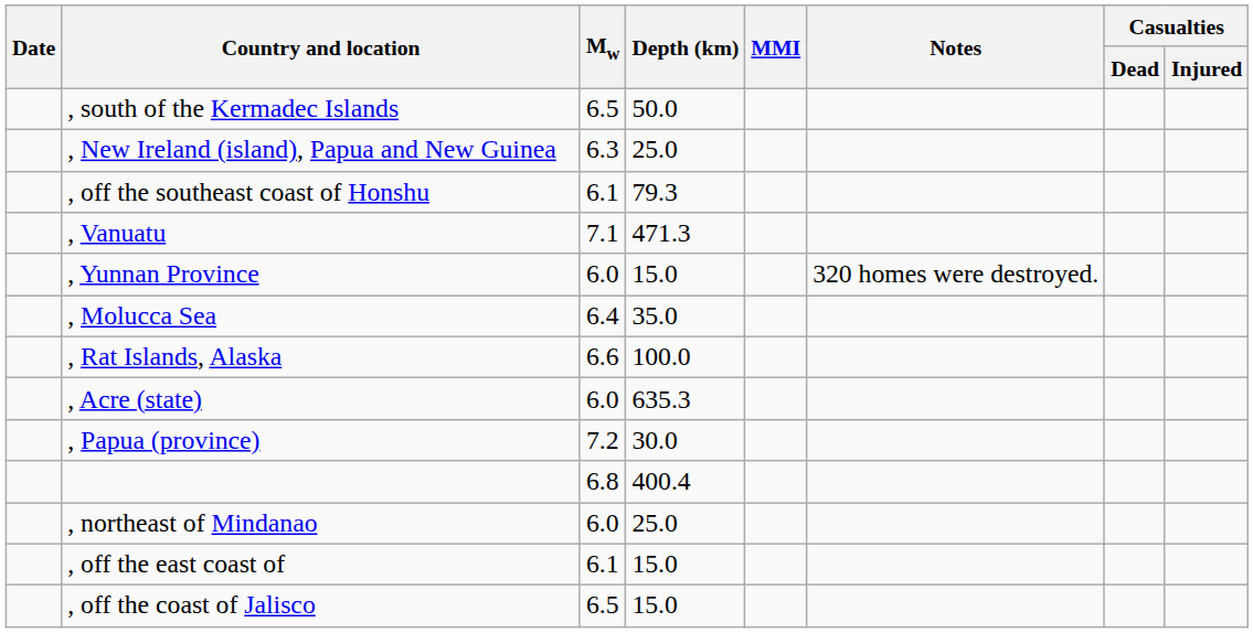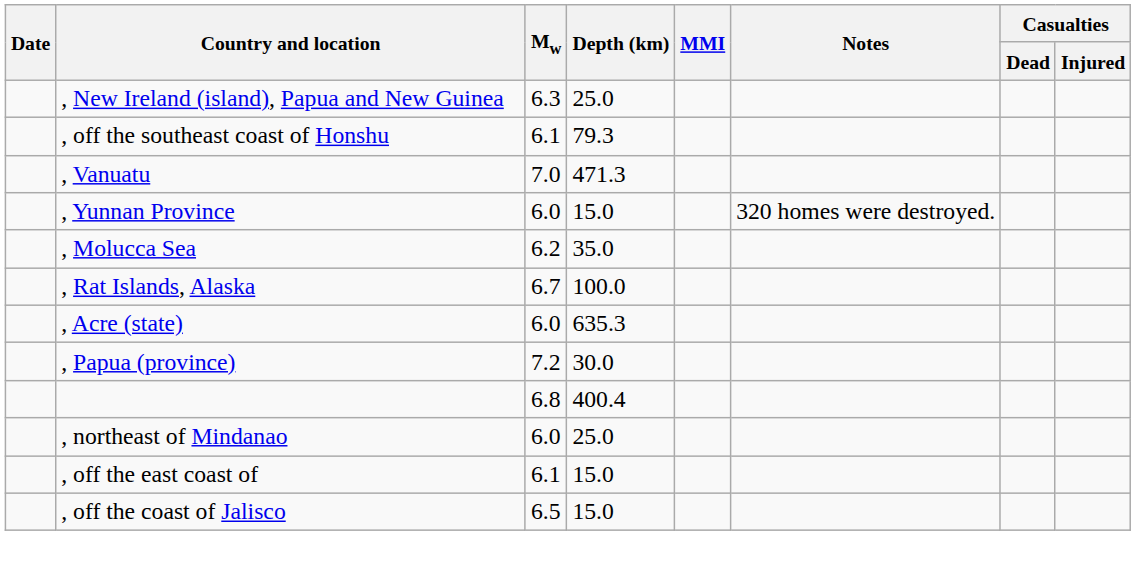 <table class="wikitable sortable sort-under" style="border:1px black; margin-left:1em;">
 <tr>
 <th rowspan="2"><small>Date</small></th>
 <th rowspan="2" style="width: 310px"><small>Country and location</small></th>
 <th rowspan="2"><small>M<sub>w</sub></small></th>
 <th rowspan="2"><small>Depth (km)</small></th>
 <th rowspan="2"><small><a href='#'>MMI</a></small></th>
 <th rowspan="2" class="unsortable"><small>Notes</small></th>
 <th colspan="2"><small>Casualties</small></th>
 </tr>
 <tr>
 <th><small>Dead</small></th>
 <th><small>Injured</small></th>
-</tr>
-<tr>
-<td></td>
-<td>, south of the <a href='#'>Kermadec Islands</a></td>
-<td>6.5</td>
-<td>50.0</td>
-<td></td>
-<td></td>
-<td></td>
-<td></td>
 </tr>
 <tr>
 <td></td>
 <td>, <a href='#'>New Ireland (island)</a>, <a href='#'>Papua and New Guinea</a></td>
 <td>6.3</td>
 <td>25.0</td>
 <td></td>
 <td></td>
 <td></td>
 <td></td>
 </tr>
 <tr>
 <td></td>
 <td>, off the southeast coast of <a href='#'>Honshu</a></td>
 <td>6.1</td>
 <td>79.3</td>
 <td></td>
 <td></td>
 <td></td>
 <td></td>
 </tr>
 <tr>
 <td></td>
 <td>, <a href='#'>Vanuatu</a></td>
-<td>7.1</td>
+<td>7.0</td>
 <td>471.3</td>
 <td></td>
 <td></td>
 <td></td>
 <td></td>
 </tr>
 <tr>
 <td></td>
 <td>, <a href='#'>Yunnan Province</a></td>
 <td>6.0</td>
 <td>15.0</td>
 <td></td>
 <td>320 homes were destroyed.</td>
 <td></td>
 <td></td>
 </tr>
 <tr>
 <td></td>
 <td>, <a href='#'>Molucca Sea</a></td>
-<td>6.4</td>
+<td>6.2</td>
 <td>35.0</td>
 <td></td>
 <td></td>
 <td></td>
 <td></td>
 </tr>
 <tr>
 <td></td>
 <td>, <a href='#'>Rat Islands</a>, <a href='#'>Alaska</a></td>
-<td>6.6</td>
+<td>6.7</td>
 <td>100.0</td>
 <td></td>
 <td></td>
 <td></td>
 <td></td>
 </tr>
 <tr>
 <td></td>
 <td>, <a href='#'>Acre (state)</a></td>
 <td>6.0</td>
 <td>635.3</td>
 <td></td>
 <td></td>
 <td></td>
 <td></td>
 </tr>
 <tr>
 <td></td>
 <td>, <a href='#'>Papua (province)</a></td>
 <td>7.2</td>
 <td>30.0</td>
 <td></td>
 <td></td>
 <td></td>
 <td></td>
 </tr>
 <tr>
 <td></td>
 <td></td>
 <td>6.8</td>
 <td>400.4</td>
 <td></td>
 <td></td>
 <td></td>
 <td></td>
 </tr>
 <tr>
 <td></td>
 <td>, northeast of <a href='#'>Mindanao</a></td>
 <td>6.0</td>
 <td>25.0</td>
 <td></td>
 <td></td>
 <td></td>
 <td></td>
 </tr>
 <tr>
 <td></td>
 <td>, off the east coast of</td>
 <td>6.1</td>
 <td>15.0</td>
 <td></td>
 <td></td>
 <td></td>
 <td></td>
 </tr>
 <tr>
 <td></td>
 <td>, off the coast of <a href='#'>Jalisco</a></td>
 <td>6.5</td>
 <td>15.0</td>
 <td></td>
 <td></td>
 <td></td>
 <td></td>
 </tr>
 </table>
